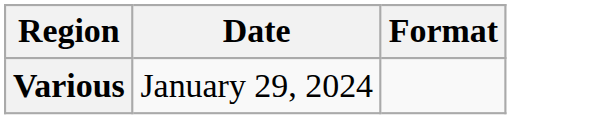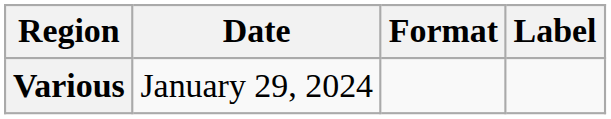 <table class="wikitable plainrowheaders">
 <tr>
 <th scope="col">Region</th>
 <th scope="col">Date</th>
 <th scope="col">Format</th>
+<th scope="col">Label</th>
 </tr>
 <tr>
 <th scope="row">Various </th>
 <td>January 29, 2024</td>
 <td></td>
+<td></td>
 </tr>
 </table>
